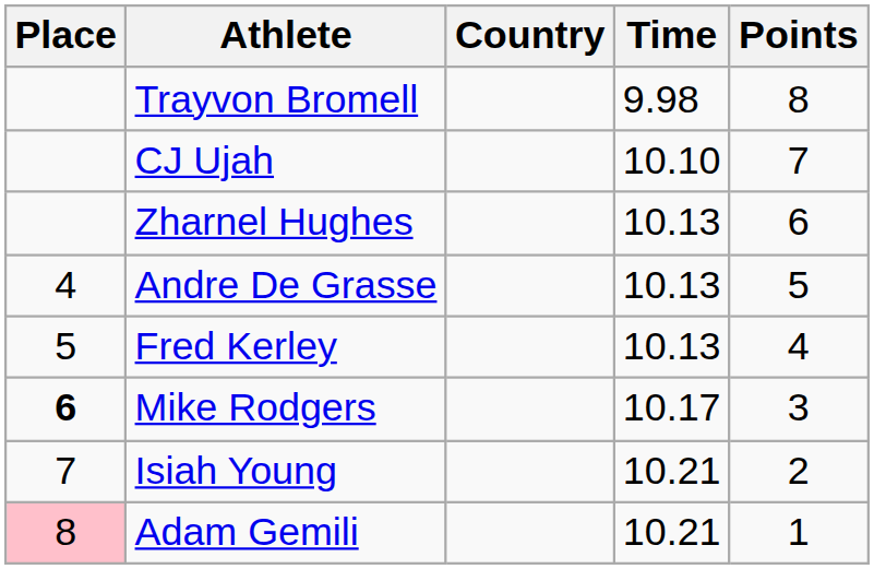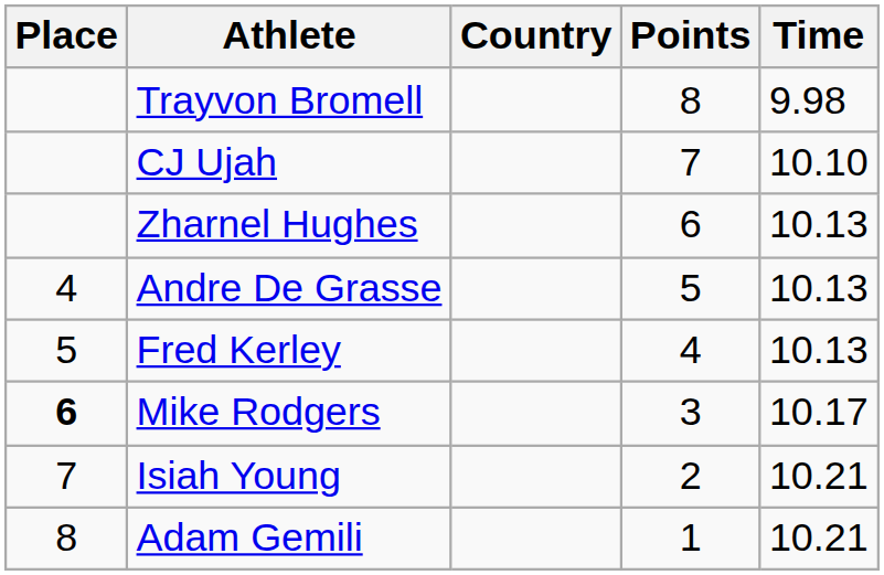 <table class="wikitable">
 <tr>
 <th>Place</th>
 <th>Athlete</th>
 <th>Country</th>
+<th>Points</th>
 <th>Time</th>
-<th>Points</th>
 </tr>
 <tr>
 <td align=center></td>
 <td><a href='#'>Trayvon Bromell</a></td>
 <td></td>
+<td align=center>8</td>
 <td>9.98</td>
-<td align=center>8</td>
 </tr>
 <tr>
 <td align=center></td>
 <td><a href='#'>CJ Ujah</a></td>
 <td></td>
+<td align=center>7</td>
 <td>10.10</td>
-<td align=center>7</td>
 </tr>
 <tr>
 <td align=center></td>
 <td><a href='#'>Zharnel Hughes</a></td>
 <td></td>
+<td align=center>6</td>
 <td>10.13</td>
-<td align=center>6</td>
 </tr>
 <tr>
 <td align=center>4</td>
 <td><a href='#'>Andre De Grasse</a></td>
 <td></td>
+<td align=center>5</td>
 <td>10.13</td>
-<td align=center>5</td>
 </tr>
 <tr>
 <td align=center>5</td>
 <td><a href='#'>Fred Kerley</a></td>
 <td></td>
+<td align=center>4</td>
 <td>10.13</td>
-<td align=center>4</td>
 </tr>
 <tr>
 <td align=center><strong>6</strong></td>
 <td><a href='#'>Mike Rodgers</a></td>
 <td></td>
+<td align=center>3</td>
 <td>10.17</td>
-<td align=center>3</td>
 </tr>
 <tr>
 <td align=center>7</td>
 <td><a href='#'>Isiah Young</a></td>
 <td></td>
+<td align=center>2</td>
 <td>10.21</td>
-<td align=center>2</td>
 </tr>
 <tr>
-<td align=center style="background: pink;">8</td>
+<td align=center>8</td>
 <td><a href='#'>Adam Gemili</a></td>
 <td></td>
+<td align=center>1</td>
 <td>10.21</td>
-<td align=center>1</td>
 </tr>
 </table>
